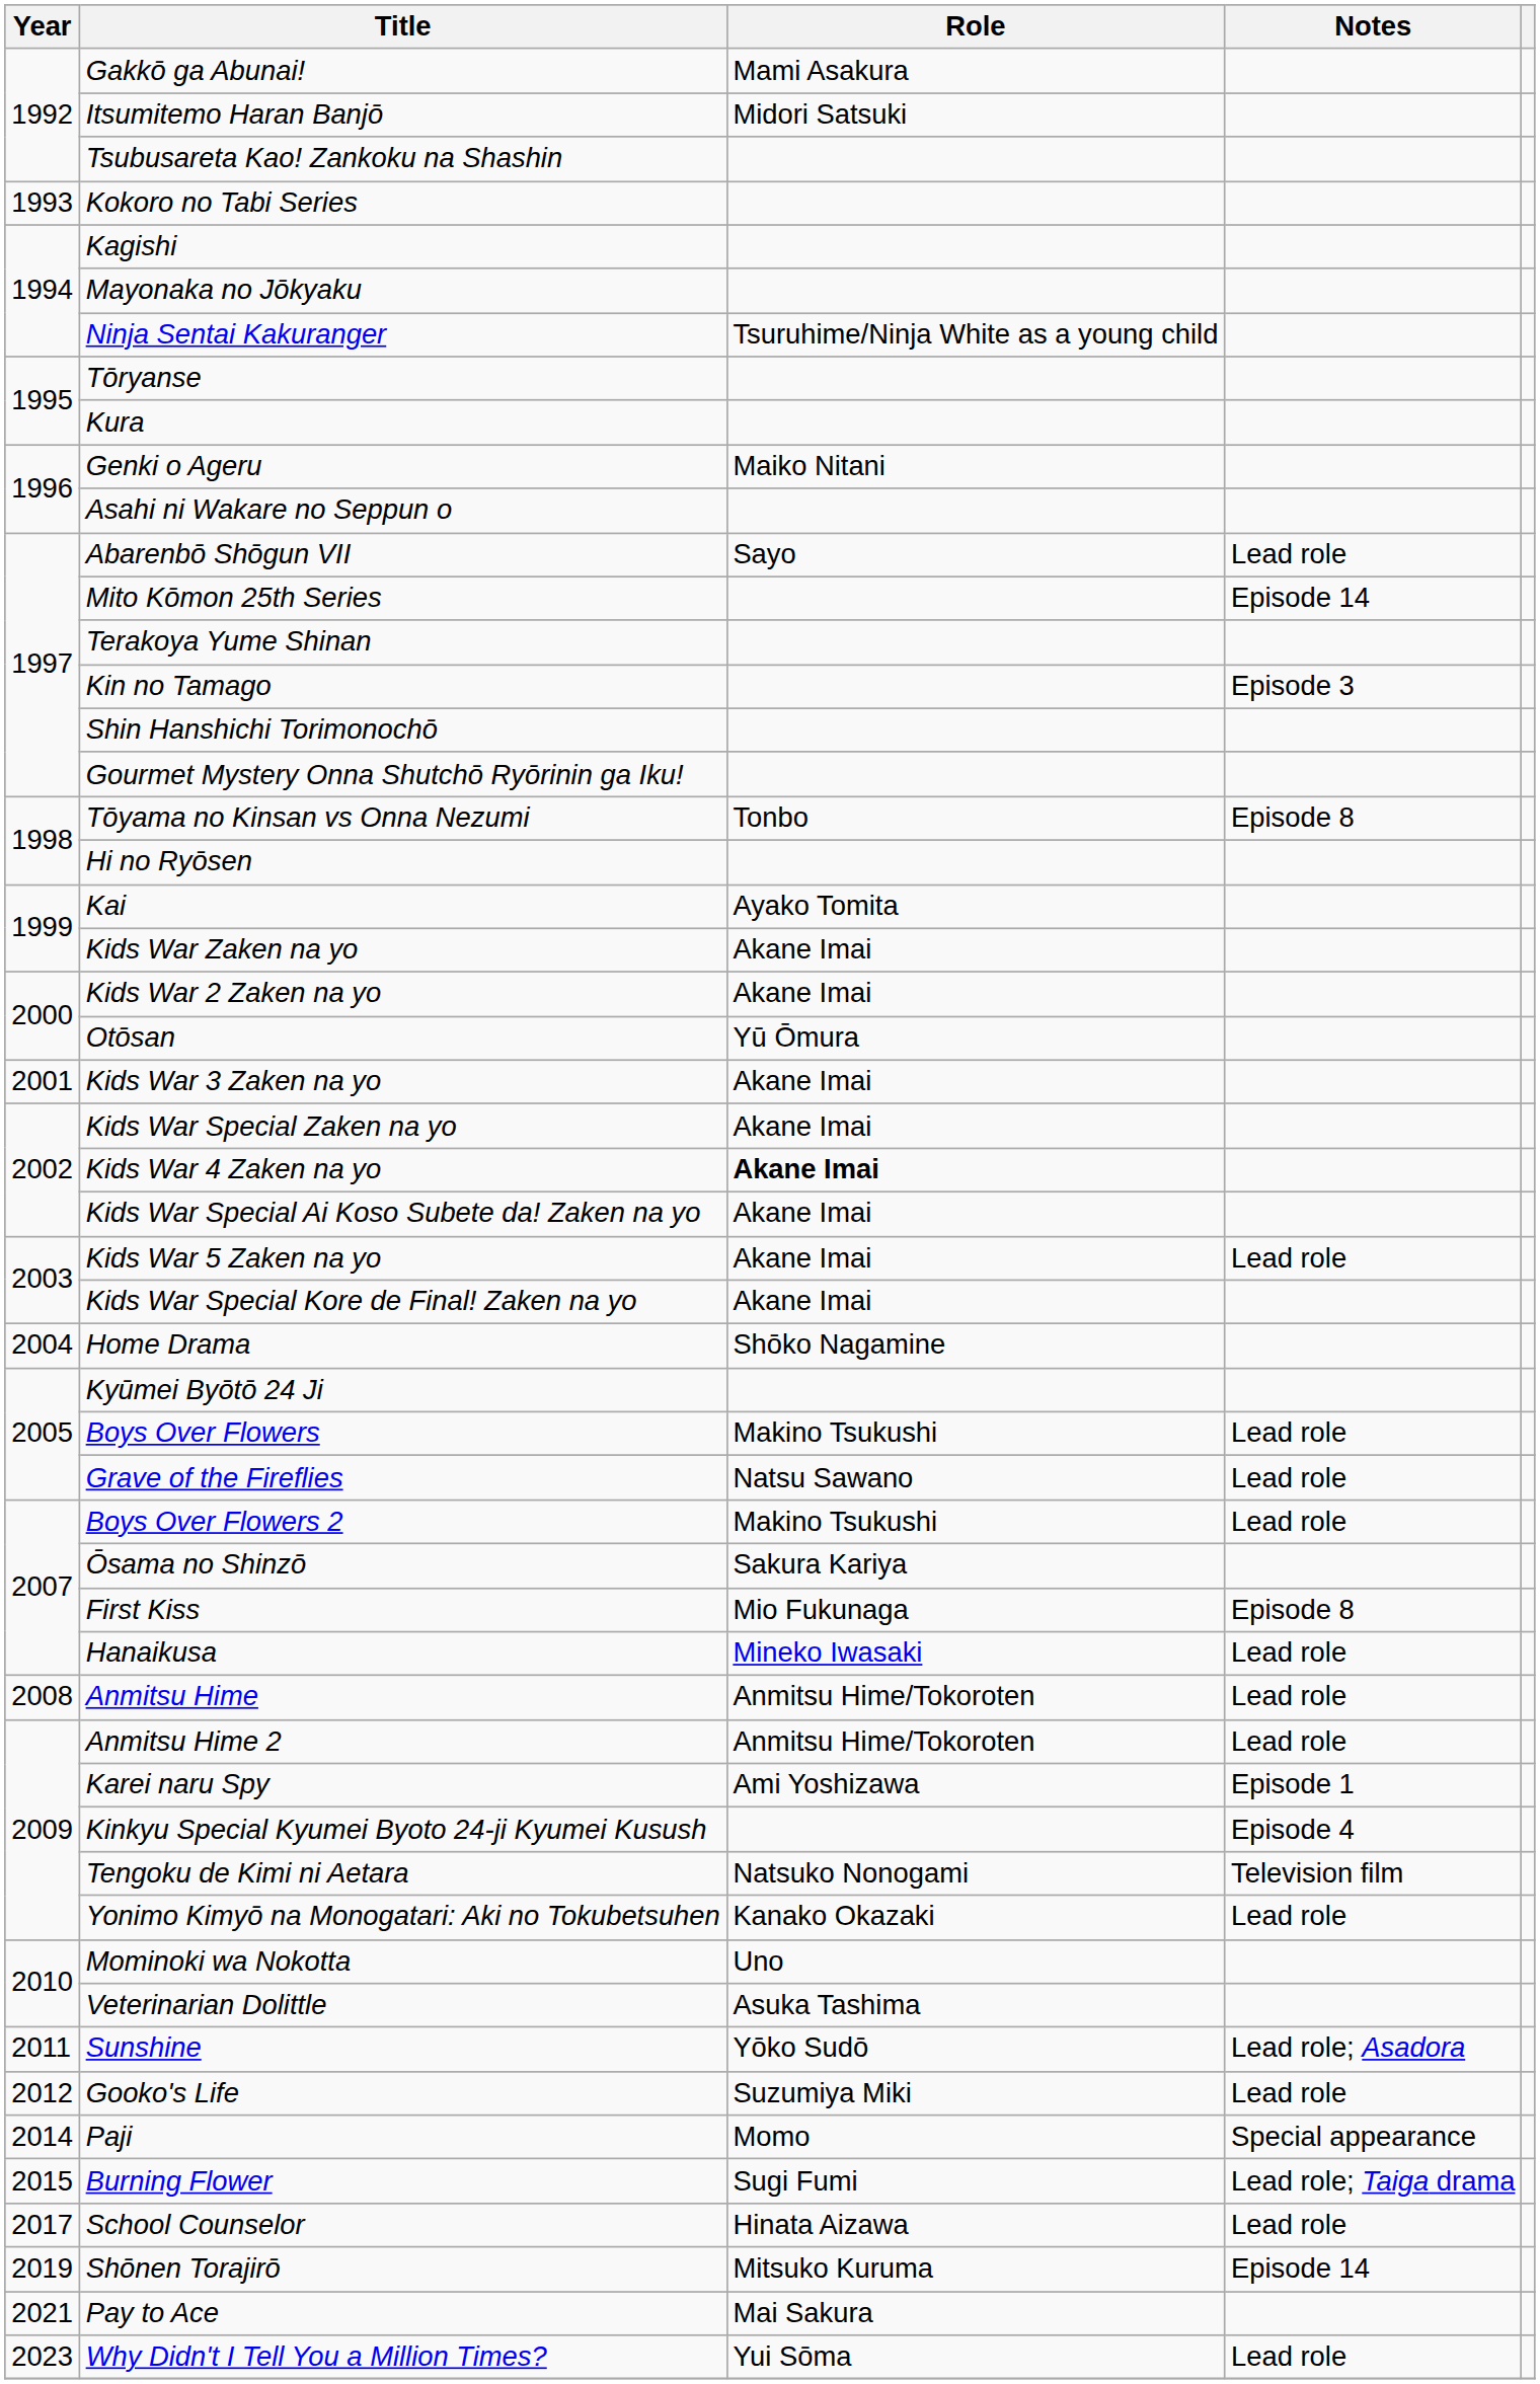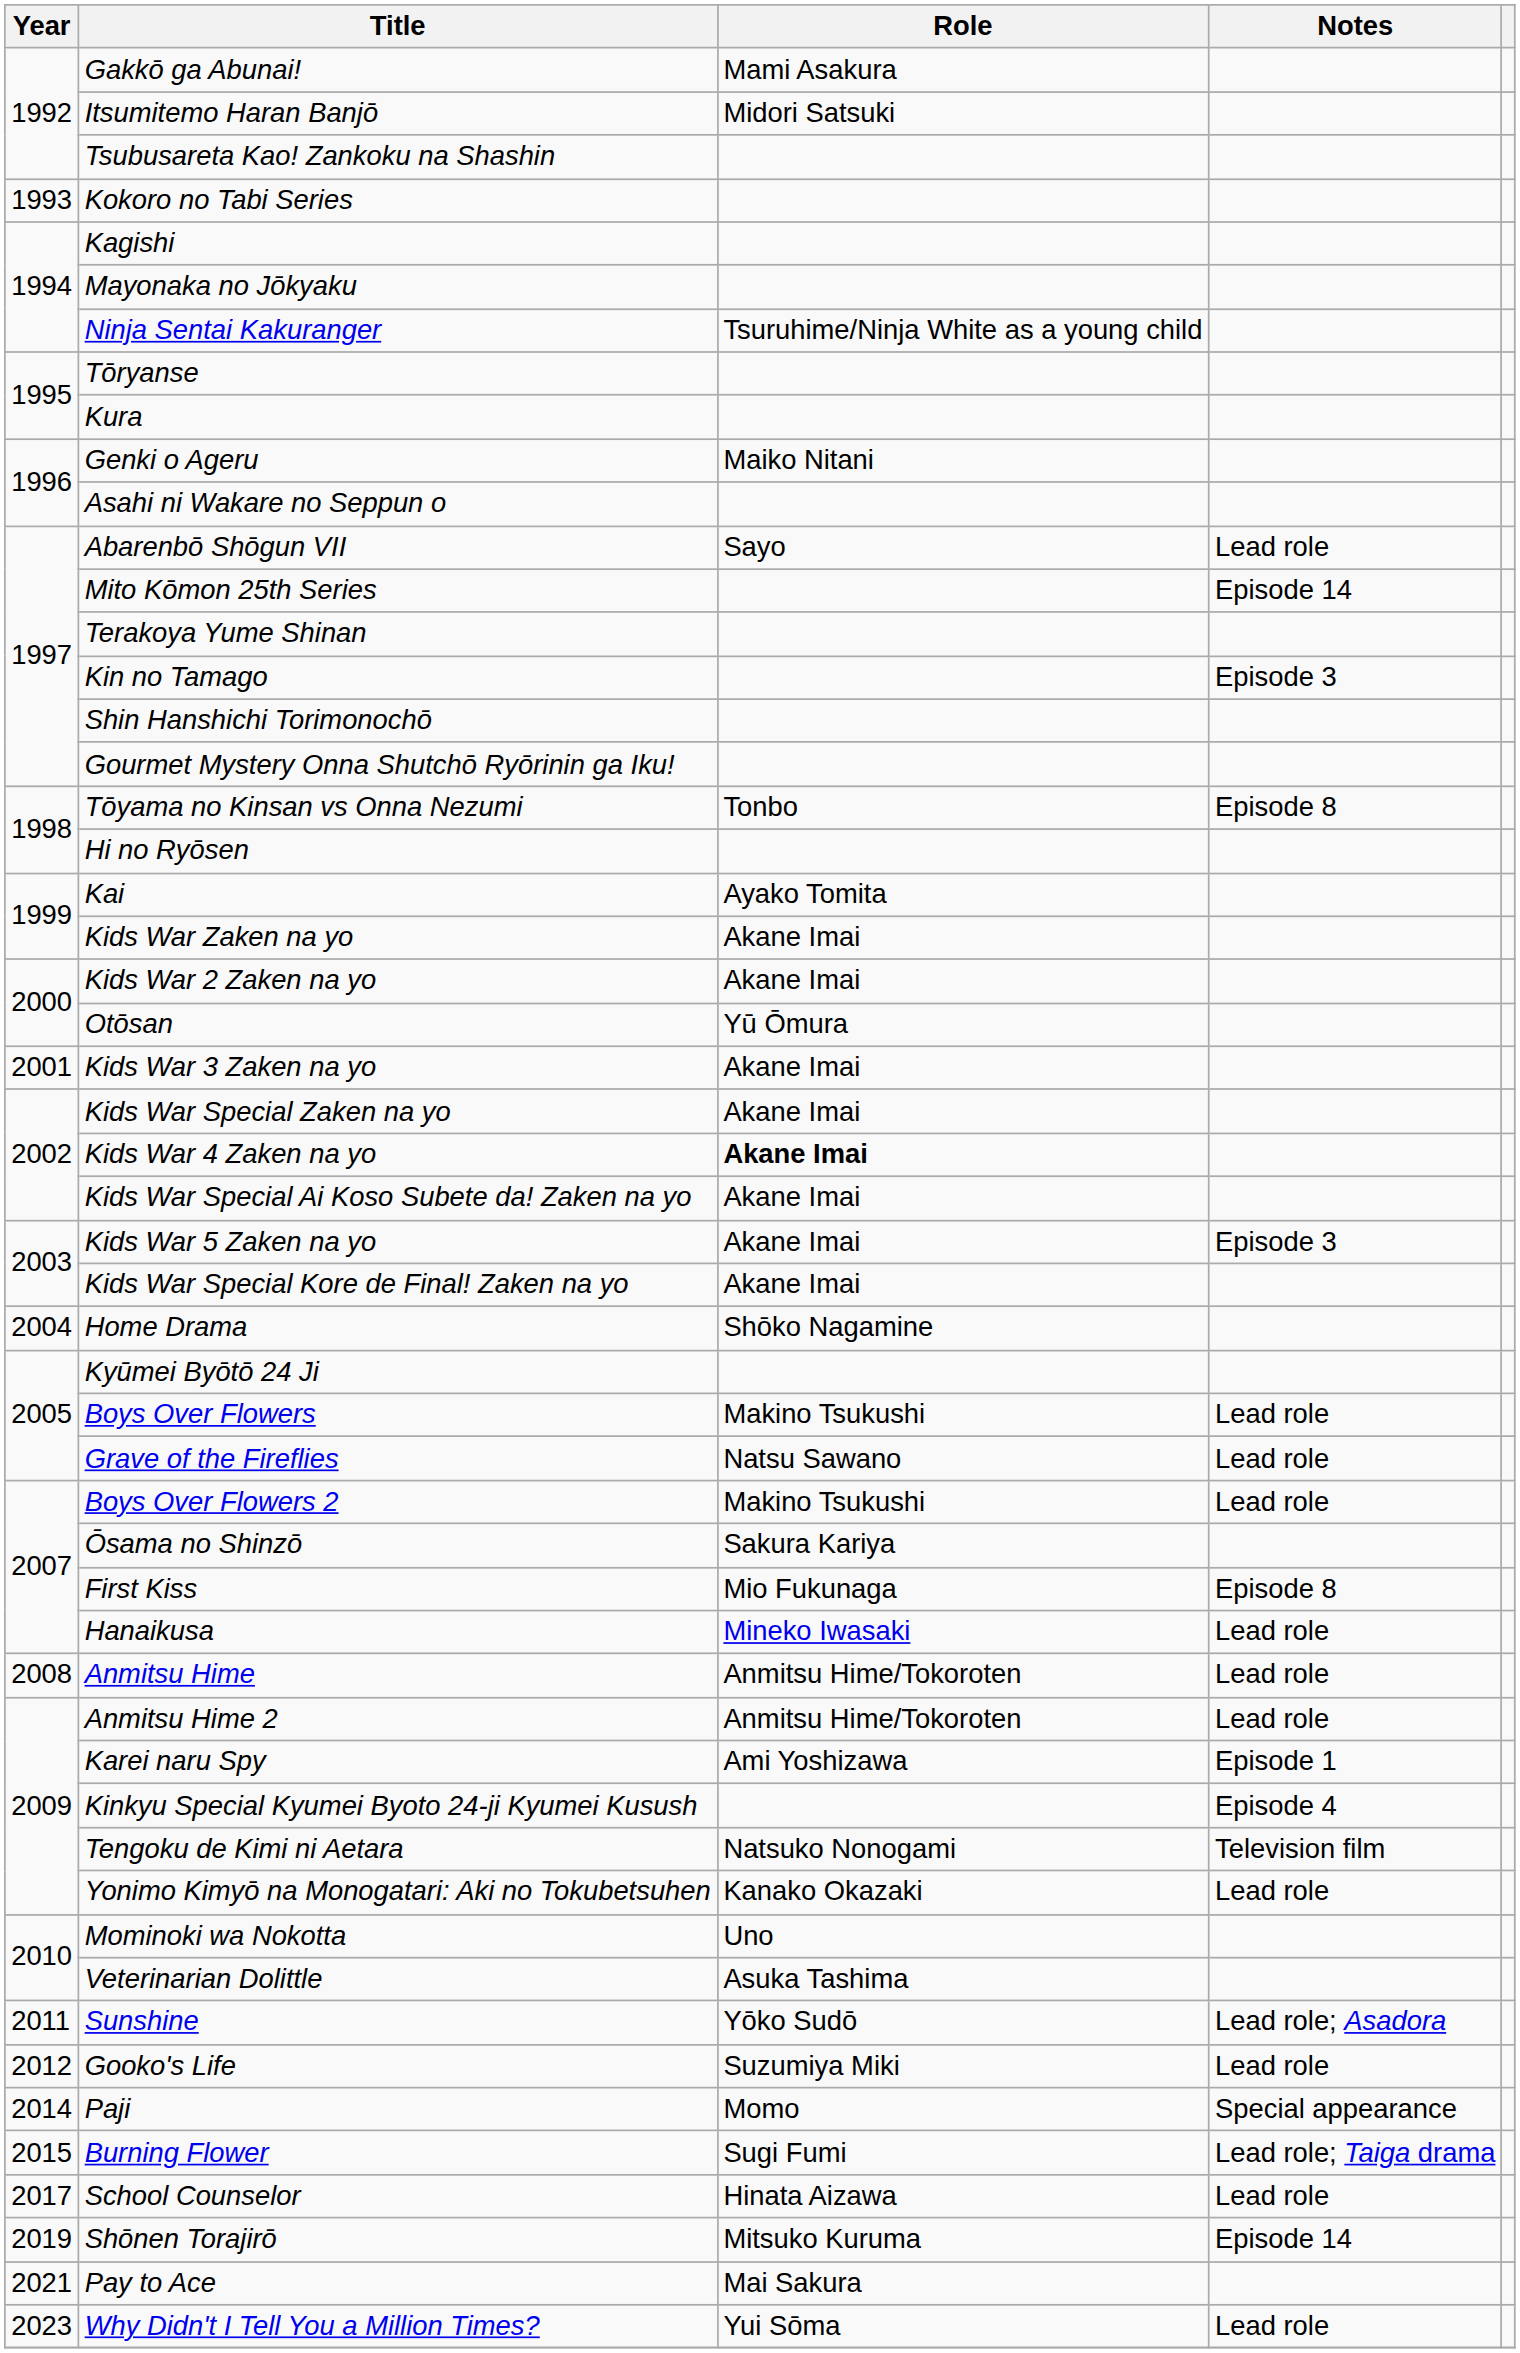 <table class="wikitable sortable">
 <tr>
 <th>Year</th>
 <th>Title</th>
 <th>Role</th>
 <th class="unsortable">Notes</th>
 <th class="unsortable"></th>
 </tr>
 <tr>
 <td rowspan=3>1992</td>
 <td><em>Gakkō ga Abunai!</em></td>
 <td>Mami Asakura</td>
 <td></td>
 <td></td>
 </tr>
 <tr>
 <td><em>Itsumitemo Haran Banjō</em></td>
 <td>Midori Satsuki</td>
 <td></td>
 <td></td>
 </tr>
 <tr>
 <td><em>Tsubusareta Kao! Zankoku na Shashin</em></td>
 <td></td>
 <td></td>
 <td></td>
 </tr>
 <tr>
 <td>1993</td>
 <td><em>Kokoro no Tabi Series</em></td>
 <td></td>
 <td></td>
 <td></td>
 </tr>
 <tr>
 <td rowspan=3>1994</td>
 <td><em>Kagishi</em></td>
 <td></td>
 <td></td>
 <td></td>
 </tr>
 <tr>
 <td><em>Mayonaka no Jōkyaku</em></td>
 <td></td>
 <td></td>
 <td></td>
 </tr>
 <tr>
 <td><em><a href='#'>Ninja Sentai Kakuranger</a></em></td>
 <td>Tsuruhime/Ninja White as a young child</td>
 <td></td>
 <td></td>
 </tr>
 <tr>
 <td rowspan=2>1995</td>
 <td><em>Tōryanse</em></td>
 <td></td>
 <td></td>
 <td></td>
 </tr>
 <tr>
 <td><em>Kura</em></td>
 <td></td>
 <td></td>
 <td></td>
 </tr>
 <tr>
 <td rowspan=2>1996</td>
 <td><em>Genki o Ageru</em></td>
 <td>Maiko Nitani</td>
 <td></td>
 <td></td>
 </tr>
 <tr>
 <td><em>Asahi ni Wakare no Seppun o</em></td>
 <td></td>
 <td></td>
 <td></td>
 </tr>
 <tr>
 <td rowspan=6>1997</td>
 <td><em>Abarenbō Shōgun VII</em></td>
 <td>Sayo</td>
 <td>Lead role</td>
 <td></td>
 </tr>
 <tr>
 <td><em>Mito Kōmon 25th Series</em></td>
 <td></td>
 <td>Episode 14</td>
 <td></td>
 </tr>
 <tr>
 <td><em>Terakoya Yume Shinan</em></td>
 <td></td>
 <td></td>
 <td></td>
 </tr>
 <tr>
 <td><em>Kin no Tamago</em></td>
 <td></td>
 <td>Episode 3</td>
 <td></td>
 </tr>
 <tr>
 <td><em>Shin Hanshichi Torimonochō</em></td>
 <td></td>
 <td></td>
 <td></td>
 </tr>
 <tr>
 <td><em>Gourmet Mystery Onna Shutchō Ryōrinin ga Iku!</em></td>
 <td></td>
 <td></td>
 <td></td>
 </tr>
 <tr>
 <td rowspan=2>1998</td>
 <td><em>Tōyama no Kinsan vs Onna Nezumi</em></td>
 <td>Tonbo</td>
 <td>Episode 8</td>
 <td></td>
 </tr>
 <tr>
 <td><em>Hi no Ryōsen</em></td>
 <td></td>
 <td></td>
 <td></td>
 </tr>
 <tr>
 <td rowspan=2>1999</td>
 <td><em>Kai</em></td>
 <td>Ayako Tomita</td>
 <td></td>
 <td></td>
 </tr>
 <tr>
 <td><em>Kids War Zaken na yo</em></td>
 <td>Akane Imai</td>
 <td></td>
 <td></td>
 </tr>
 <tr>
 <td rowspan=2>2000</td>
 <td><em>Kids War 2 Zaken na yo</em></td>
 <td>Akane Imai</td>
 <td></td>
 <td></td>
 </tr>
 <tr>
 <td><em>Otōsan</em></td>
 <td>Yū Ōmura</td>
 <td></td>
 <td></td>
 </tr>
 <tr>
 <td>2001</td>
 <td><em>Kids War 3 Zaken na yo</em></td>
 <td>Akane Imai</td>
 <td></td>
 <td></td>
 </tr>
 <tr>
 <td rowspan=3>2002</td>
 <td><em>Kids War Special Zaken na yo</em></td>
 <td>Akane Imai</td>
 <td></td>
 <td></td>
 </tr>
 <tr>
 <td><em>Kids War 4 Zaken na yo</em></td>
 <td><strong>Akane Imai</strong></td>
 <td></td>
 <td></td>
 </tr>
 <tr>
 <td><em>Kids War Special Ai Koso Subete da! Zaken na yo</em></td>
 <td>Akane Imai</td>
 <td></td>
 <td></td>
 </tr>
 <tr>
 <td rowspan=2>2003</td>
 <td><em>Kids War 5 Zaken na yo</em></td>
 <td>Akane Imai</td>
-<td>Lead role</td>
+<td>Episode 3</td>
 <td></td>
 </tr>
 <tr>
 <td><em>Kids War Special Kore de Final! Zaken na yo</em></td>
 <td>Akane Imai</td>
 <td></td>
 <td></td>
 </tr>
 <tr>
 <td>2004</td>
 <td><em>Home Drama</em></td>
 <td>Shōko Nagamine</td>
 <td></td>
 <td></td>
 </tr>
 <tr>
 <td rowspan=3>2005</td>
 <td><em>Kyūmei Byōtō 24 Ji</em></td>
 <td></td>
 <td></td>
 <td></td>
 </tr>
 <tr>
 <td><em><a href='#'>Boys Over Flowers</a></em></td>
 <td>Makino Tsukushi</td>
 <td>Lead role</td>
 <td></td>
 </tr>
 <tr>
 <td><em><a href='#'>Grave of the Fireflies</a></em></td>
 <td>Natsu Sawano</td>
 <td>Lead role</td>
 <td></td>
 </tr>
 <tr>
 <td rowspan=4>2007</td>
 <td><em><a href='#'>Boys Over Flowers 2</a></em></td>
 <td>Makino Tsukushi</td>
 <td>Lead role</td>
 <td></td>
 </tr>
 <tr>
 <td><em>Ōsama no Shinzō</em></td>
 <td>Sakura Kariya</td>
 <td></td>
 <td></td>
 </tr>
 <tr>
 <td><em>First Kiss</em></td>
 <td>Mio Fukunaga</td>
 <td>Episode 8</td>
 <td></td>
 </tr>
 <tr>
 <td><em>Hanaikusa</em></td>
 <td><a href='#'>Mineko Iwasaki</a></td>
 <td>Lead role</td>
 <td></td>
 </tr>
 <tr>
 <td>2008</td>
 <td><em><a href='#'>Anmitsu Hime</a></em></td>
 <td>Anmitsu Hime/Tokoroten</td>
 <td>Lead role</td>
 <td></td>
 </tr>
 <tr>
 <td rowspan=5>2009</td>
 <td><em>Anmitsu Hime 2</em></td>
 <td>Anmitsu Hime/Tokoroten</td>
 <td>Lead role</td>
 <td></td>
 </tr>
 <tr>
 <td><em>Karei naru Spy</em></td>
 <td>Ami Yoshizawa</td>
 <td>Episode 1</td>
 <td></td>
 </tr>
 <tr>
 <td><em>Kinkyu Special Kyumei Byoto 24-ji Kyumei Kusush</em></td>
 <td></td>
 <td>Episode 4</td>
 <td></td>
 </tr>
 <tr>
 <td><em>Tengoku de Kimi ni Aetara</em></td>
 <td>Natsuko Nonogami</td>
 <td>Television film</td>
 <td></td>
 </tr>
 <tr>
 <td><em>Yonimo Kimyō na Monogatari: Aki no Tokubetsuhen</em></td>
 <td>Kanako Okazaki</td>
 <td>Lead role</td>
 <td></td>
 </tr>
 <tr>
 <td rowspan=2>2010</td>
 <td><em>Mominoki wa Nokotta</em></td>
 <td>Uno</td>
 <td></td>
 <td></td>
 </tr>
 <tr>
 <td><em>Veterinarian Dolittle</em></td>
 <td>Asuka Tashima</td>
 <td></td>
 <td></td>
 </tr>
 <tr>
 <td>2011</td>
 <td><em><a href='#'>Sunshine</a></em></td>
 <td>Yōko Sudō</td>
 <td>Lead role; <em><a href='#'>Asadora</a></em></td>
 <td></td>
 </tr>
 <tr>
 <td>2012</td>
 <td><em>Gooko's Life</em></td>
 <td>Suzumiya Miki</td>
 <td>Lead role</td>
 <td></td>
 </tr>
 <tr>
 <td>2014</td>
 <td><em>Paji</em></td>
 <td>Momo</td>
 <td>Special appearance</td>
 <td></td>
 </tr>
 <tr>
 <td>2015</td>
 <td><em><a href='#'>Burning Flower</a></em></td>
 <td>Sugi Fumi</td>
 <td>Lead role; <a href='#'><em>Taiga</em> drama</a></td>
 <td></td>
 </tr>
 <tr>
 <td>2017</td>
 <td><em>School Counselor</em></td>
 <td>Hinata Aizawa</td>
 <td>Lead role</td>
 <td></td>
 </tr>
 <tr>
 <td>2019</td>
 <td><em>Shōnen Torajirō</em></td>
 <td>Mitsuko Kuruma</td>
 <td>Episode 14</td>
 <td></td>
 </tr>
 <tr>
 <td>2021</td>
 <td><em>Pay to Ace</em></td>
 <td>Mai Sakura</td>
 <td></td>
 <td></td>
 </tr>
 <tr>
 <td>2023</td>
 <td><em><a href='#'>Why Didn't I Tell You a Million Times?</a></em></td>
 <td>Yui Sōma</td>
 <td>Lead role</td>
 <td></td>
 </tr>
 <tr>
 </tr>
 </table>
